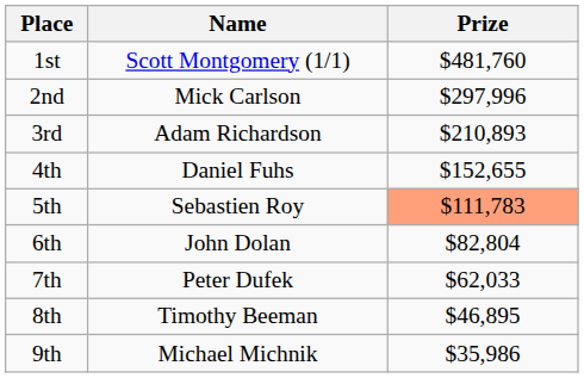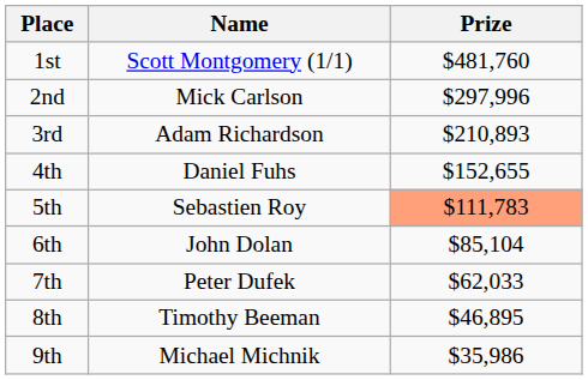 <table class="wikitable">
 <tr>
 <th width="50">Place</th>
 <th width="200">Name</th>
 <th width="125">Prize</th>
 </tr>
 <tr>
 <td align = "center">1st</td>
 <td align = "center"><a href='#'>Scott Montgomery</a> (1/1)</td>
 <td align = "center">$481,760</td>
 </tr>
 <tr>
 <td align = "center">2nd</td>
 <td align = "center">Mick Carlson</td>
 <td align = "center">$297,996</td>
 </tr>
 <tr>
 <td align = "center">3rd</td>
 <td align = "center">Adam Richardson</td>
 <td align = "center">$210,893</td>
 </tr>
 <tr>
 <td align = "center">4th</td>
 <td align = "center">Daniel Fuhs</td>
 <td align = "center">$152,655</td>
 </tr>
 <tr>
 <td align = "center">5th</td>
 <td align = "center">Sebastien Roy</td>
 <td align = "center" style="background: lightsalmon;">$111,783</td>
 </tr>
 <tr>
 <td align = "center">6th</td>
 <td align = "center">John Dolan</td>
-<td align = "center">$82,804</td>
+<td align = "center">$85,104</td>
 </tr>
 <tr>
 <td align = "center">7th</td>
 <td align = "center">Peter Dufek</td>
 <td align = "center">$62,033</td>
 </tr>
 <tr>
 <td align = "center">8th</td>
 <td align = "center">Timothy Beeman</td>
 <td align = "center">$46,895</td>
 </tr>
 <tr>
 <td align = "center">9th</td>
 <td align = "center">Michael Michnik</td>
 <td align = "center">$35,986</td>
 </tr>
 </table>
